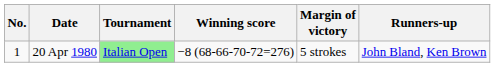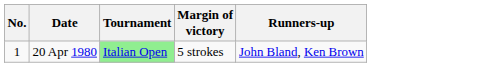 <table class="wikitable" style="font-size:95%;">
 <tr>
 <th>No.</th>
 <th>Date</th>
 <th>Tournament</th>
-<th>Winning score</th>
 <th>Margin of<br>victory</th>
 <th>Runners-up</th>
 </tr>
 <tr>
 <td align=center>1</td>
 <td align=right>20 Apr <a href='#'>1980</a></td>
 <td style="background: lightgreen;"><a href='#'>Italian Open</a></td>
-<td>−8 (68-66-70-72=276)</td>
 <td>5 strokes</td>
 <td> <a href='#'>John Bland</a>,  <a href='#'>Ken Brown</a></td>
 </tr>
 </table>
